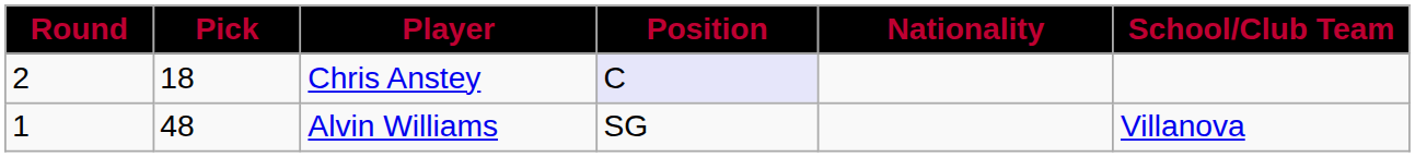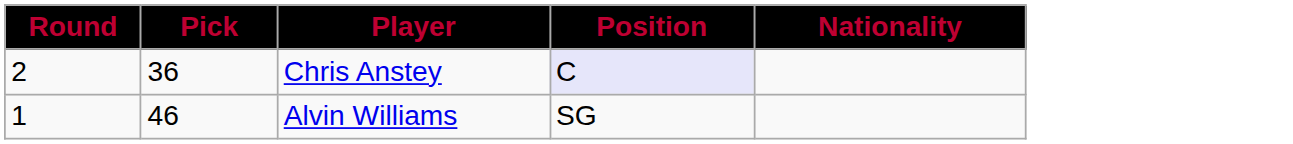 <table class="wikitable sortable sortable">
 <tr>
 <th style="background:#000000;color:#BE0032" width="10%">Round</th>
 <th style="background:#000000;color:#BE0032" width="10%">Pick</th>
 <th style="background:#000000;color:#BE0032" width="20%">Player</th>
 <th style="background:#000000;color:#BE0032" width="15%">Position</th>
 <th style="background:#000000;color:#BE0032" width="20%">Nationality</th>
-<th style="background:#000000;color:#BE0032" width="20%">School/Club Team</th>
 </tr>
 <tr>
 <td>2</td>
-<td>18</td>
+<td>36</td>
 <td><a href='#'>Chris Anstey</a></td>
 <td style="background: lavender;">C</td>
-<td></td>
 <td></td>
 </tr>
 <tr>
 <td>1</td>
-<td>48</td>
+<td>46</td>
 <td><a href='#'>Alvin Williams</a></td>
 <td>SG</td>
 <td></td>
-<td><a href='#'>Villanova</a></td>
 </tr>
 </table>
